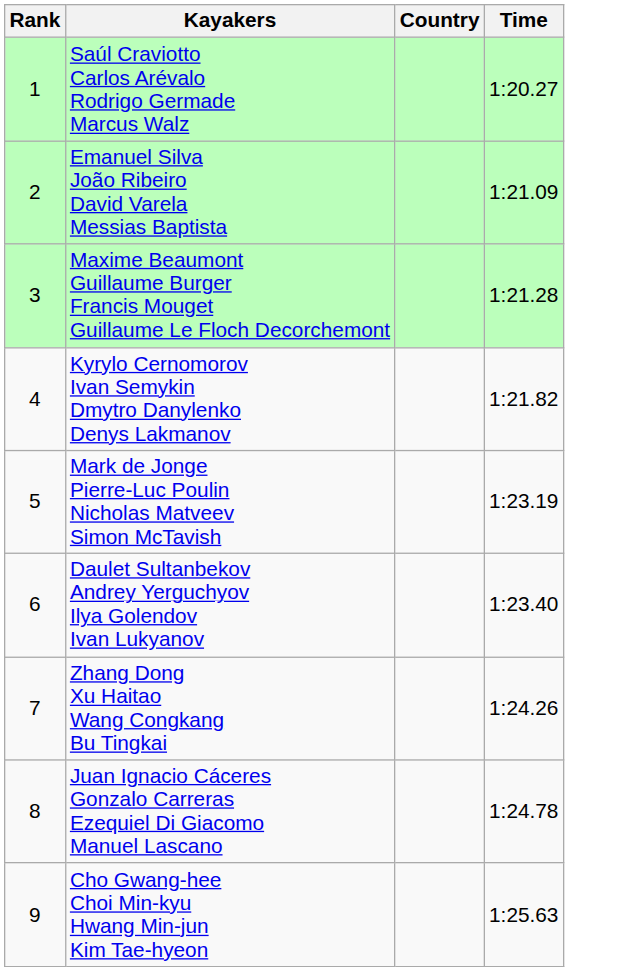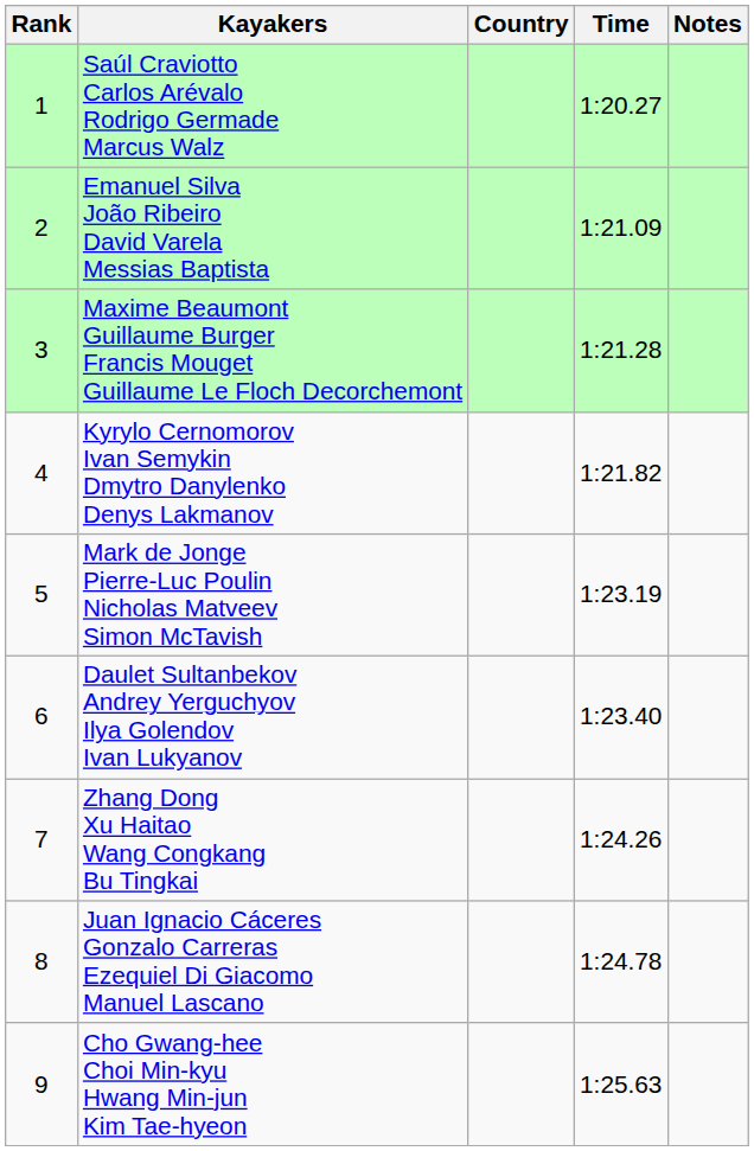 <table class="wikitable" style="text-align:center">
 <tr>
 <th>Rank</th>
 <th>Kayakers</th>
 <th>Country</th>
 <th>Time</th>
+<th>Notes</th>
 </tr>
 <tr bgcolor=bbffbb>
 <td>1</td>
 <td align="left"><a href='#'>Saúl Craviotto</a><br><a href='#'>Carlos Arévalo</a><br><a href='#'>Rodrigo Germade</a><br><a href='#'>Marcus Walz</a></td>
 <td align="left"></td>
 <td>1:20.27</td>
+<td></td>
 </tr>
 <tr bgcolor=bbffbb>
 <td>2</td>
 <td align="left"><a href='#'>Emanuel Silva</a><br><a href='#'>João Ribeiro</a><br><a href='#'>David Varela</a><br><a href='#'>Messias Baptista</a></td>
 <td align="left"></td>
 <td>1:21.09</td>
+<td></td>
 </tr>
 <tr bgcolor=bbffbb>
 <td>3</td>
 <td align="left"><a href='#'>Maxime Beaumont</a><br><a href='#'>Guillaume Burger</a><br><a href='#'>Francis Mouget</a><br><a href='#'>Guillaume Le Floch Decorchemont</a></td>
 <td align="left"></td>
 <td>1:21.28</td>
+<td></td>
 </tr>
 <tr>
 <td>4</td>
 <td align="left"><a href='#'>Kyrylo Cernomorov</a><br><a href='#'>Ivan Semykin</a><br><a href='#'>Dmytro Danylenko</a><br><a href='#'>Denys Lakmanov</a></td>
 <td align="left"></td>
 <td>1:21.82</td>
+<td></td>
 </tr>
 <tr>
 <td>5</td>
 <td align="left"><a href='#'>Mark de Jonge</a><br><a href='#'>Pierre-Luc Poulin</a><br><a href='#'>Nicholas Matveev</a><br><a href='#'>Simon McTavish</a></td>
 <td align="left"></td>
 <td>1:23.19</td>
+<td></td>
 </tr>
 <tr>
 <td>6</td>
 <td align="left"><a href='#'>Daulet Sultanbekov</a><br><a href='#'>Andrey Yerguchyov</a><br><a href='#'>Ilya Golendov</a><br><a href='#'>Ivan Lukyanov</a></td>
 <td align="left"></td>
 <td>1:23.40</td>
+<td></td>
 </tr>
 <tr>
 <td>7</td>
 <td align="left"><a href='#'>Zhang Dong</a><br><a href='#'>Xu Haitao</a><br><a href='#'>Wang Congkang</a><br><a href='#'>Bu Tingkai</a></td>
 <td align="left"></td>
 <td>1:24.26</td>
+<td></td>
 </tr>
 <tr>
 <td>8</td>
 <td align="left"><a href='#'>Juan Ignacio Cáceres</a><br><a href='#'>Gonzalo Carreras</a><br><a href='#'>Ezequiel Di Giacomo</a><br><a href='#'>Manuel Lascano</a></td>
 <td align="left"></td>
 <td>1:24.78</td>
+<td></td>
 </tr>
 <tr>
 <td>9</td>
 <td align="left"><a href='#'>Cho Gwang-hee</a><br><a href='#'>Choi Min-kyu</a><br><a href='#'>Hwang Min-jun</a><br><a href='#'>Kim Tae-hyeon</a></td>
 <td align="left"></td>
 <td>1:25.63</td>
+<td></td>
 </tr>
 </table>
